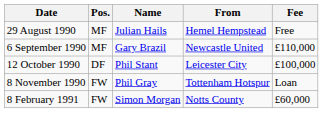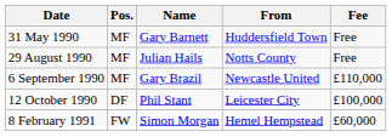 <table class="wikitable">
 <tr>
 <th>Date</th>
 <th>Pos.</th>
 <th>Name</th>
 <th>From</th>
 <th>Fee</th>
 </tr>
 <tr>
+<td>31 May 1990</td>
+<td>MF</td>
+<td> <a href='#'>Gary Barnett</a></td>
+<td> <a href='#'>Huddersfield Town</a></td>
+<td>Free</td>
+</tr>
+<tr>
 <td>29 August 1990</td>
 <td>MF</td>
 <td> <a href='#'>Julian Hails</a></td>
-<td> <a href='#'>Hemel Hempstead</a></td>
+<td> <a href='#'>Notts County</a></td>
 <td>Free</td>
 </tr>
 <tr>
 <td>6 September 1990</td>
 <td>MF</td>
 <td> <a href='#'>Gary Brazil</a></td>
 <td> <a href='#'>Newcastle United</a></td>
 <td>£110,000</td>
 </tr>
 <tr>
 <td>12 October 1990</td>
 <td>DF</td>
 <td> <a href='#'>Phil Stant</a></td>
 <td> <a href='#'>Leicester City</a></td>
 <td>£100,000</td>
 </tr>
 <tr>
-<td>8 November 1990</td>
-<td>FW</td>
-<td> <a href='#'>Phil Gray</a></td>
-<td> <a href='#'>Tottenham Hotspur</a></td>
-<td>Loan</td>
-</tr>
-<tr>
 <td>8 February 1991</td>
 <td>FW</td>
 <td> <a href='#'>Simon Morgan</a></td>
-<td> <a href='#'>Notts County</a></td>
+<td> <a href='#'>Hemel Hempstead</a></td>
 <td>£60,000</td>
 </tr>
 </table>
